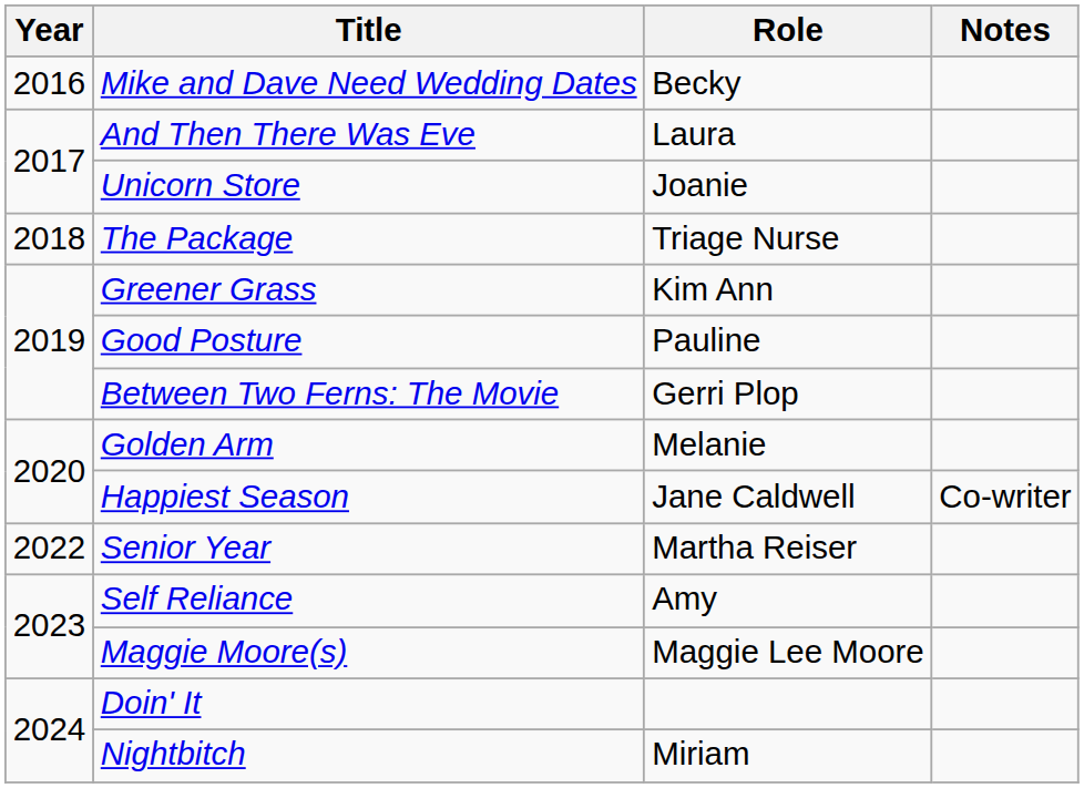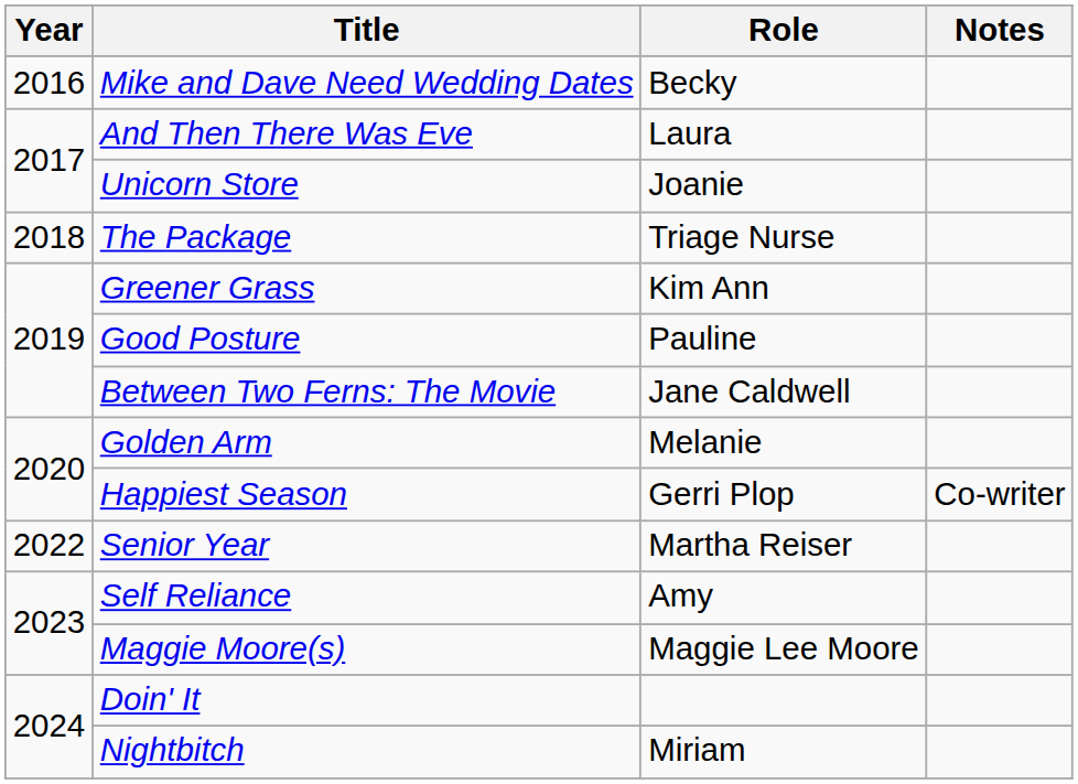 <table class="wikitable sortable">
 <tr>
 <th>Year</th>
 <th>Title</th>
 <th>Role</th>
 <th>Notes</th>
 </tr>
 <tr>
 <td>2016</td>
 <td><em><a href='#'>Mike and Dave Need Wedding Dates</a></em></td>
 <td>Becky</td>
 <td></td>
 </tr>
 <tr>
 <td rowspan=2>2017</td>
 <td><em><a href='#'>And Then There Was Eve</a></em></td>
 <td>Laura</td>
 <td></td>
 </tr>
 <tr>
 <td><em><a href='#'>Unicorn Store</a></em></td>
 <td>Joanie</td>
 <td></td>
 </tr>
 <tr>
 <td>2018</td>
 <td><em><a href='#'>The Package</a></em></td>
 <td>Triage Nurse</td>
 <td></td>
 </tr>
 <tr>
 <td rowspan=3>2019</td>
 <td><em><a href='#'>Greener Grass</a></em></td>
 <td>Kim Ann</td>
 <td></td>
 </tr>
 <tr>
 <td><em><a href='#'>Good Posture</a></em></td>
 <td>Pauline</td>
 <td></td>
 </tr>
 <tr>
 <td><em><a href='#'>Between Two Ferns: The Movie</a></em></td>
-<td>Gerri Plop</td>
+<td>Jane Caldwell</td>
 <td></td>
 </tr>
 <tr>
 <td rowspan=2>2020</td>
 <td><em><a href='#'>Golden Arm</a></em></td>
 <td>Melanie</td>
 <td></td>
 </tr>
 <tr>
 <td><em><a href='#'>Happiest Season</a></em></td>
-<td>Jane Caldwell</td>
+<td>Gerri Plop</td>
 <td>Co-writer</td>
 </tr>
 <tr>
 <td>2022</td>
 <td><em><a href='#'>Senior Year</a></em></td>
 <td>Martha Reiser</td>
 <td></td>
 </tr>
 <tr>
 <td rowspan=2>2023</td>
 <td><em><a href='#'>Self Reliance</a></em></td>
 <td>Amy</td>
 <td></td>
 </tr>
 <tr>
 <td><em><a href='#'>Maggie Moore(s)</a></em></td>
 <td>Maggie Lee Moore</td>
 <td></td>
 </tr>
 <tr>
 <td rowspan=2>2024</td>
 <td><em><a href='#'>Doin' It</a></em></td>
 <td></td>
 <td></td>
 </tr>
 <tr>
 <td><em><a href='#'>Nightbitch</a></em></td>
 <td>Miriam</td>
 <td></td>
 </tr>
 </table>
